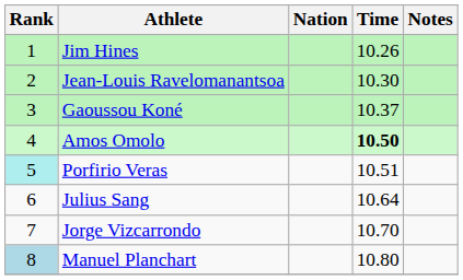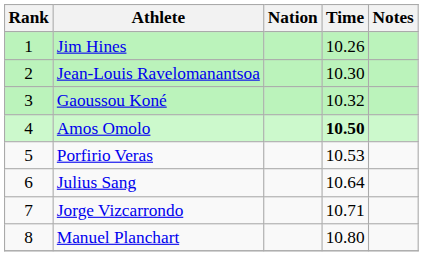 <table class="wikitable sortable" style="text-align:center">
 <tr>
 <th>Rank</th>
 <th>Athlete</th>
 <th>Nation</th>
 <th>Time</th>
 <th>Notes</th>
 </tr>
 <tr bgcolor=bbf3bb>
 <td>1</td>
 <td align=left><a href='#'>Jim Hines</a></td>
 <td align=left></td>
 <td>10.26</td>
 <td></td>
 </tr>
 <tr bgcolor=bbf3bb>
 <td>2</td>
 <td align=left><a href='#'>Jean-Louis Ravelomanantsoa</a></td>
 <td align=left></td>
 <td>10.30</td>
 <td></td>
 </tr>
 <tr bgcolor=bbf3bb>
 <td>3</td>
 <td align=left><a href='#'>Gaoussou Koné</a></td>
 <td align=left></td>
-<td>10.37</td>
+<td>10.32</td>
 <td></td>
 </tr>
 <tr bgcolor=ccf9cc>
 <td>4</td>
 <td align=left><a href='#'>Amos Omolo</a></td>
 <td align=left></td>
 <td><strong>10.50</strong></td>
 <td></td>
 </tr>
 <tr>
-<td style="background: paleturquoise;">5</td>
+<td>5</td>
 <td align=left><a href='#'>Porfirio Veras</a></td>
 <td align=left></td>
-<td>10.51</td>
+<td>10.53</td>
 <td></td>
 </tr>
 <tr>
 <td>6</td>
 <td align=left><a href='#'>Julius Sang</a></td>
 <td align=left></td>
 <td>10.64</td>
 <td></td>
 </tr>
 <tr>
 <td>7</td>
 <td align=left><a href='#'>Jorge Vizcarrondo</a></td>
 <td align=left></td>
-<td>10.70</td>
+<td>10.71</td>
 <td></td>
 </tr>
 <tr>
-<td style="background: lightblue;">8</td>
+<td>8</td>
 <td align=left><a href='#'>Manuel Planchart</a></td>
 <td align=left></td>
 <td>10.80</td>
 <td></td>
 </tr>
 <tr>
 </tr>
 </table>
